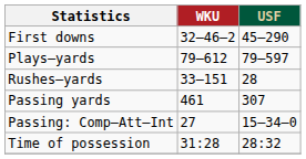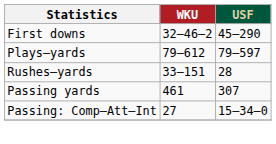 <table class="wikitable">
 <tr>
 <th>Statistics</th>
 <th style="background:#b01e24; color:#ffffff">WKU</th>
 <th style="background:#00573c; color:#dfd0a5">USF</th>
 </tr>
 <tr>
 <td>First downs</td>
 <td>32–46–2</td>
 <td>45–290</td>
 </tr>
 <tr>
 <td>Plays–yards</td>
 <td>79–612</td>
 <td>79–597</td>
 </tr>
 <tr>
 <td>Rushes–yards</td>
 <td>33–151</td>
 <td>28</td>
 </tr>
 <tr>
 <td>Passing yards</td>
 <td>461</td>
 <td>307</td>
 </tr>
 <tr>
 <td>Passing: Comp–Att–Int</td>
 <td>27</td>
 <td>15–34–0</td>
 </tr>
 <tr>
-<td>Time of possession</td>
-<td>31:28</td>
-<td>28:32</td>
-</tr>
-<tr>
 </tr>
 </table>
